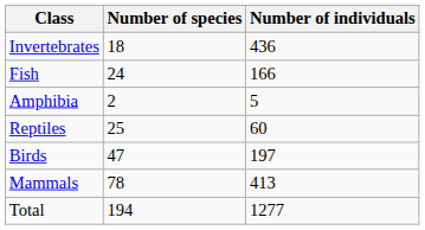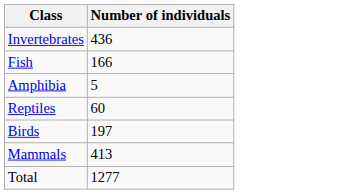 <table class="wikitable sortable">
 <tr>
 <th>Class</th>
-<th>Number of species</th>
 <th>Number of individuals</th>
 </tr>
 <tr>
 <td><a href='#'>Invertebrates</a></td>
-<td>18</td>
 <td>436</td>
 </tr>
 <tr>
 <td><a href='#'>Fish</a></td>
-<td>24</td>
 <td>166</td>
 </tr>
 <tr>
 <td><a href='#'>Amphibia</a></td>
-<td>2</td>
 <td>5</td>
 </tr>
 <tr>
 <td><a href='#'>Reptiles</a></td>
-<td>25</td>
 <td>60</td>
 </tr>
 <tr>
 <td><a href='#'>Birds</a></td>
-<td>47</td>
 <td>197</td>
 </tr>
 <tr>
 <td><a href='#'>Mammals</a></td>
-<td>78</td>
 <td>413</td>
 </tr>
 <tr>
 <td>Total</td>
-<td>194</td>
 <td>1277</td>
 </tr>
 </table>
